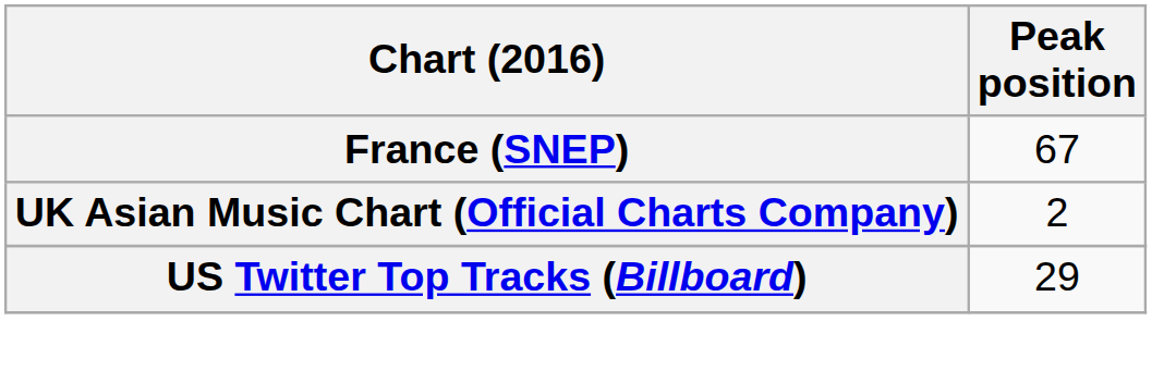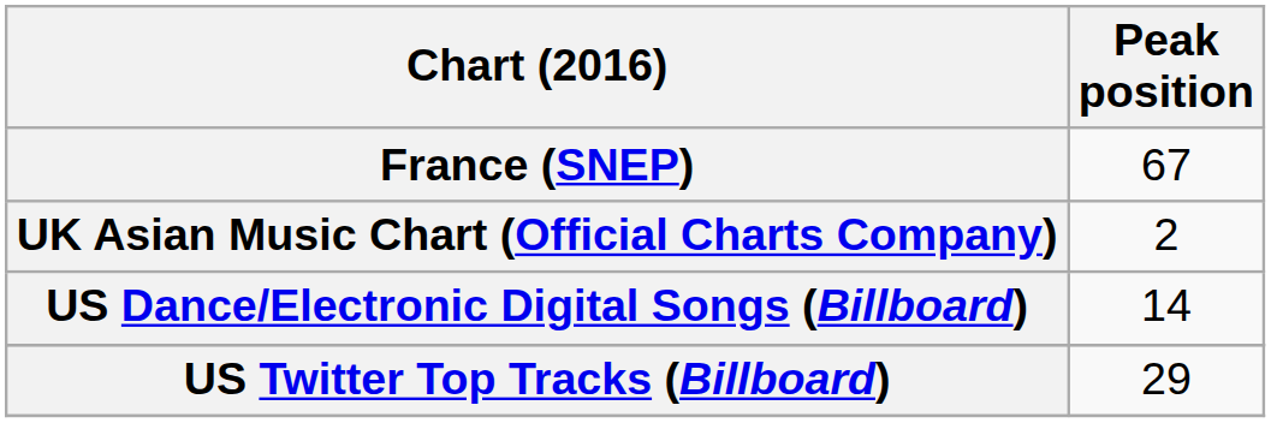 <table class="wikitable sortable plainrowheaders" style="text-align:center">
 <tr>
 <th scope="col">Chart (2016)</th>
 <th scope="col">Peak<br> position</th>
 </tr>
 <tr>
 <th scope="row">France (<a href='#'>SNEP</a>)</th>
 <td>67</td>
 </tr>
 <tr>
 <th scope="row">UK Asian Music Chart (<a href='#'>Official Charts Company</a>)</th>
 <td>2</td>
 </tr>
 <tr>
+<th scope="row">US <a href='#'>Dance/Electronic Digital Songs</a> (<em><a href='#'>Billboard</a></em>)</th>
+<td>14</td>
+</tr>
+<tr>
 </tr>
 <tr>
 <th scope="row">US <a href='#'>Twitter Top Tracks</a> (<em><a href='#'>Billboard</a></em>)</th>
 <td>29</td>
 </tr>
 <tr>
 </tr>
 </table>
